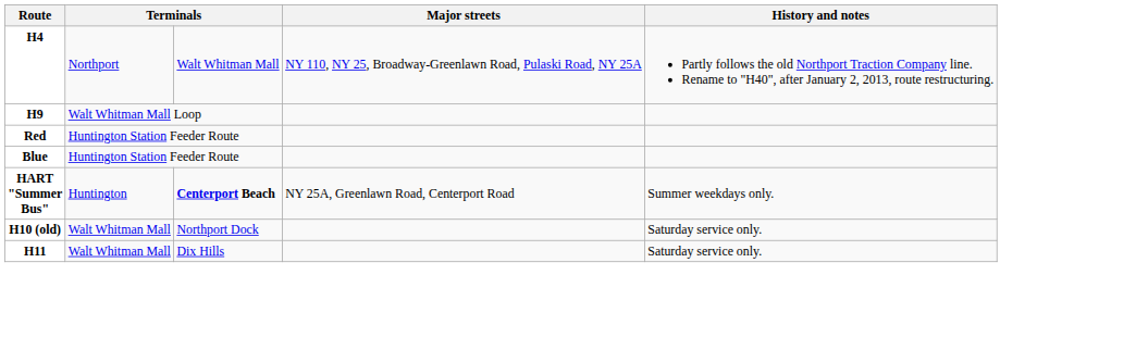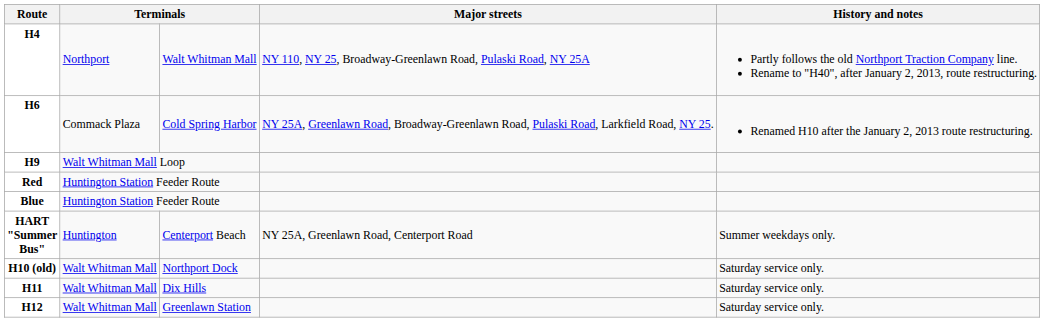 <table class=wikitable style="font-size: 95%;">
 <tr>
 <th>Route</th>
 <th colspan=2>Terminals</th>
 <th>Major streets</th>
 <th>History and notes</th>
 </tr>
 <tr>
 <td style="background:white; color:black" align="center" valign=top><div><strong>H4</strong></div></td>
 <td><a href='#'>Northport</a></td>
 <td><a href='#'>Walt Whitman Mall</a></td>
 <td><a href='#'>NY 110</a>, <a href='#'>NY 25</a>, Broadway-Greenlawn Road, <a href='#'>Pulaski Road</a>, <a href='#'>NY 25A</a></td>
 <td><br><ul><li>Partly follows the old <a href='#'>Northport Traction Company</a> line.</li><li>Rename to "H40", after January 2, 2013, route restructuring.</li></ul></td>
+</tr>
+<tr>
+<td style="background:white; color:black" align="center" valign=top><div><strong>H6</strong></div></td>
+<td>Commack Plaza</td>
+<td><a href='#'>Cold Spring Harbor</a></td>
+<td><a href='#'>NY 25A</a>, <a href='#'>Greenlawn  Road</a>, Broadway-Greenlawn Road, <a href='#'>Pulaski Road</a>, Larkfield Road, <a href='#'>NY 25</a>.</td>
+<td><br><ul><li>Renamed H10 after the January 2, 2013 route restructuring.</li></ul></td>
 </tr>
 <tr>
 <td style="background:white; color:black" align="center" valign=top><div><strong>H9</strong></div></td>
 <td colspan=2><a href='#'>Walt Whitman Mall</a> Loop</td>
 <td></td>
 <td></td>
 </tr>
 <tr>
 <td style="background:white; color:black" align="center" valign=top><div><strong>Red</strong></div></td>
 <td colspan=2><a href='#'>Huntington Station</a> Feeder Route</td>
 <td></td>
 <td></td>
 </tr>
 <tr>
 <td style="background:white; color:black" align="center" valign=top><div><strong>Blue</strong></div></td>
 <td colspan=2><a href='#'>Huntington Station</a> Feeder Route</td>
 <td></td>
 <td></td>
 </tr>
 <tr>
 <td style="background:white; color:black" align="center" valign=top><div><strong>HART<br>"Summer<br>Bus"</strong></div></td>
 <td><a href='#'>Huntington</a></td>
-<td><strong><a href='#'>Centerport</a> Beach</strong></td>
+<td><a href='#'>Centerport</a> Beach</td>
 <td>NY 25A, Greenlawn Road, Centerport Road</td>
 <td>Summer weekdays only.</td>
 </tr>
 <tr>
 <td style="background:white; color:black" align="center" valign=top><strong>H10 (old)</strong><br></td>
 <td><a href='#'>Walt Whitman Mall</a></td>
 <td><a href='#'>Northport Dock</a></td>
 <td></td>
 <td>Saturday service only.</td>
 </tr>
 <tr>
 <td style="background:white; color:black" align="center" valign=top><strong>H11</strong><br></td>
 <td><a href='#'>Walt Whitman Mall</a></td>
 <td><a href='#'>Dix Hills</a></td>
 <td></td>
 <td>Saturday service only.</td>
 </tr>
+<tr>
+<td style="background:white; color:black" align="center" valign=top><strong>H12</strong><br></td>
+<td><a href='#'>Walt Whitman Mall</a></td>
+<td><a href='#'>Greenlawn Station</a></td>
+<td></td>
+<td>Saturday service only.</td>
+</tr>
 </table>
